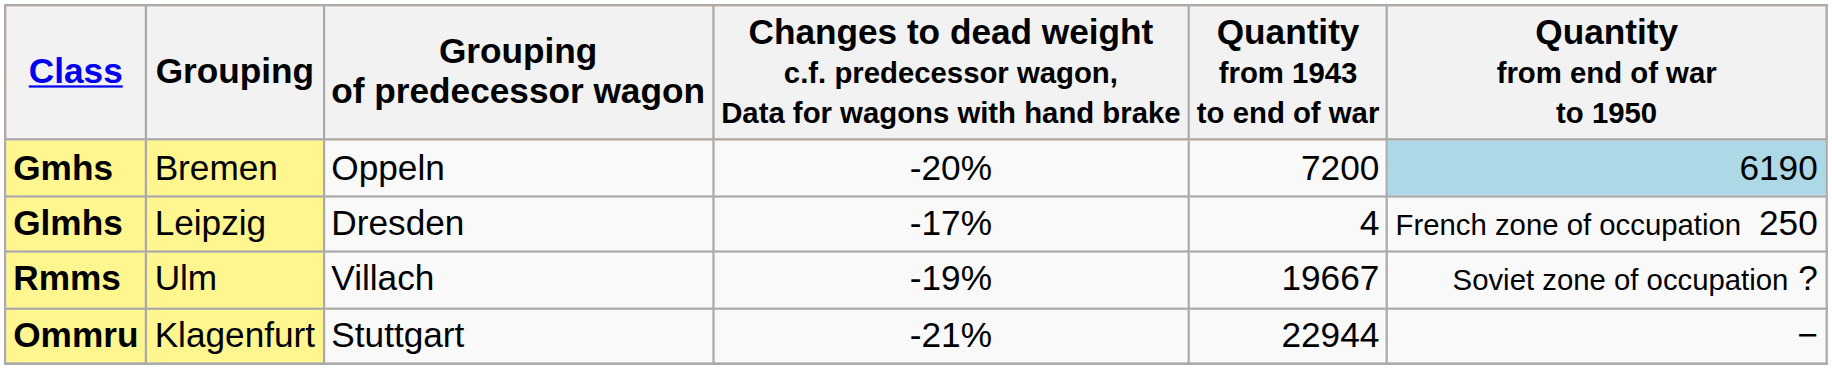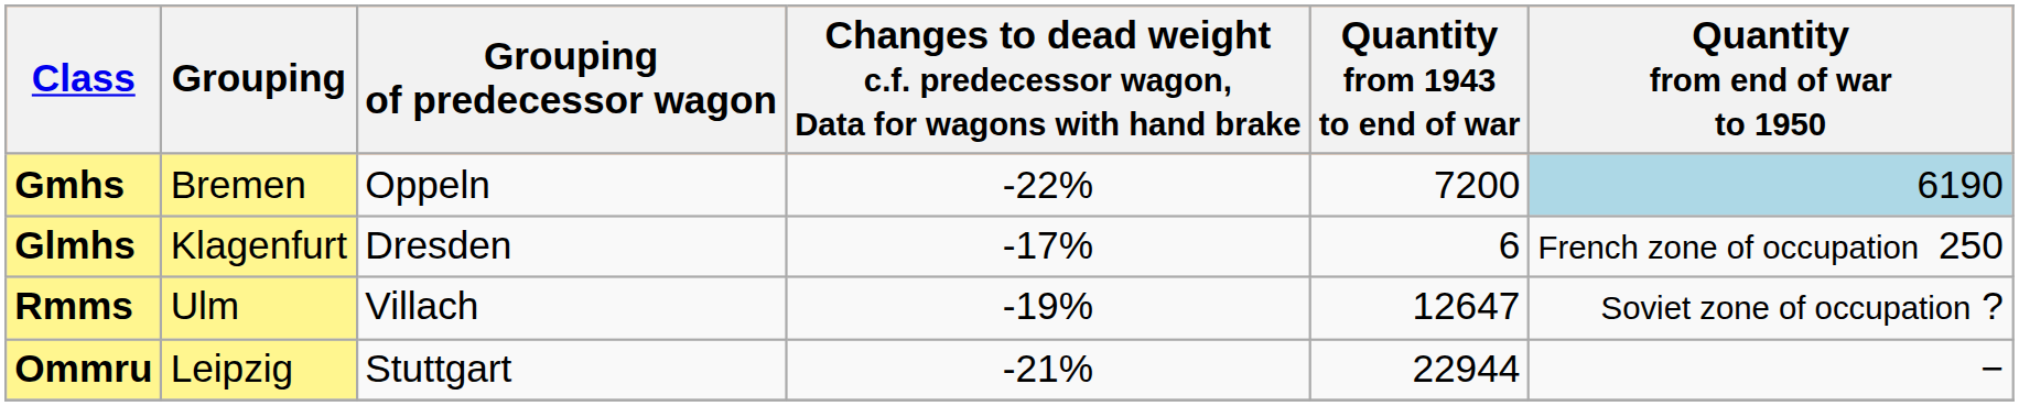 <table class="wikitable">
 <tr style="background:#FF7F24">
 <th align="center"><a href='#'>Class</a></th>
 <th align="center">Grouping</th>
 <th align="center">Grouping<br>of predecessor wagon</th>
 <th align="center">Changes to dead weight<br><small>c.f. predecessor wagon,<br>Data for wagons with hand brake</small></th>
 <th align="center">Quantity<br><small>from 1943<br>to end of war</small></th>
 <th align="center">Quantity<br><small>from end of war<br> to 1950</small></th>
 </tr>
 <tr>
 <td style="background:#FFF68F"><strong>Gmhs</strong></td>
 <td style="background:#FFF68F">Bremen</td>
 <td>Oppeln</td>
-<td align="center">-20%</td>
+<td align="center">-22%</td>
 <td align="right">7200</td>
 <td align="right" style="background: lightblue;">6190</td>
 </tr>
 <tr>
 <td style="background:#FFF68F"><strong>Glmhs</strong></td>
-<td style="background:#FFF68F">Leipzig</td>
+<td style="background:#FFF68F">Klagenfurt</td>
 <td>Dresden</td>
 <td align="center">-17%</td>
-<td align="right">4</td>
+<td align="right">6</td>
 <td align="right"><small>French zone of occupation </small> 250</td>
 </tr>
 <tr>
 <td style="background:#FFF68F"><strong>Rmms</strong></td>
 <td style="background:#FFF68F">Ulm</td>
 <td>Villach</td>
 <td align="center">-19%</td>
-<td align="right">19667</td>
+<td align="right">12647</td>
 <td align="right"><small>Soviet zone of occupation</small> ?</td>
 </tr>
 <tr>
 <td style="background:#FFF68F"><strong>Ommru</strong></td>
-<td style="background:#FFF68F">Klagenfurt</td>
+<td style="background:#FFF68F">Leipzig</td>
 <td>Stuttgart</td>
 <td align="center">-21%</td>
 <td align="right">22944</td>
 <td align="right">−</td>
 </tr>
 <tr>
 </tr>
 </table>
